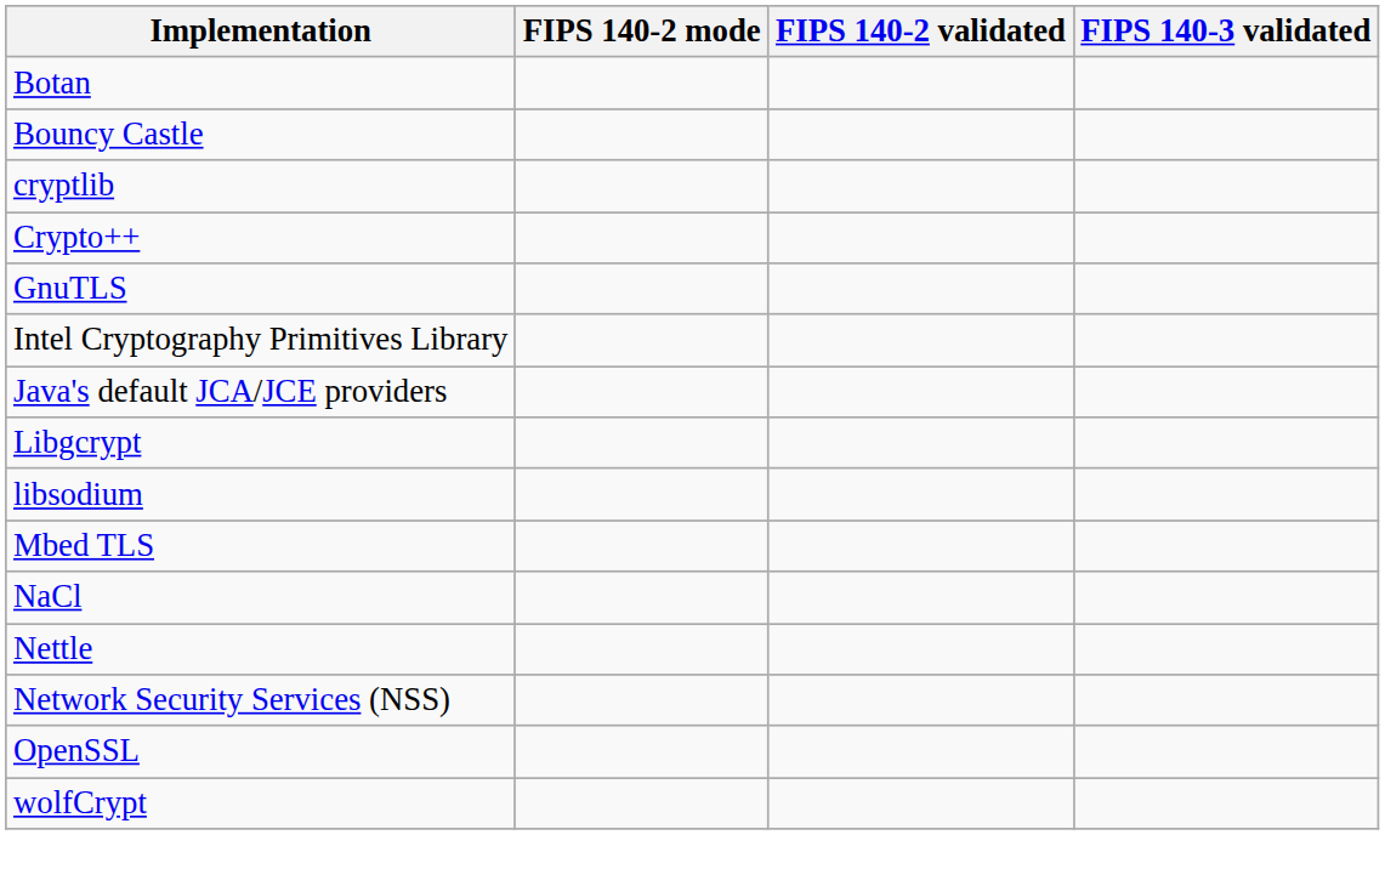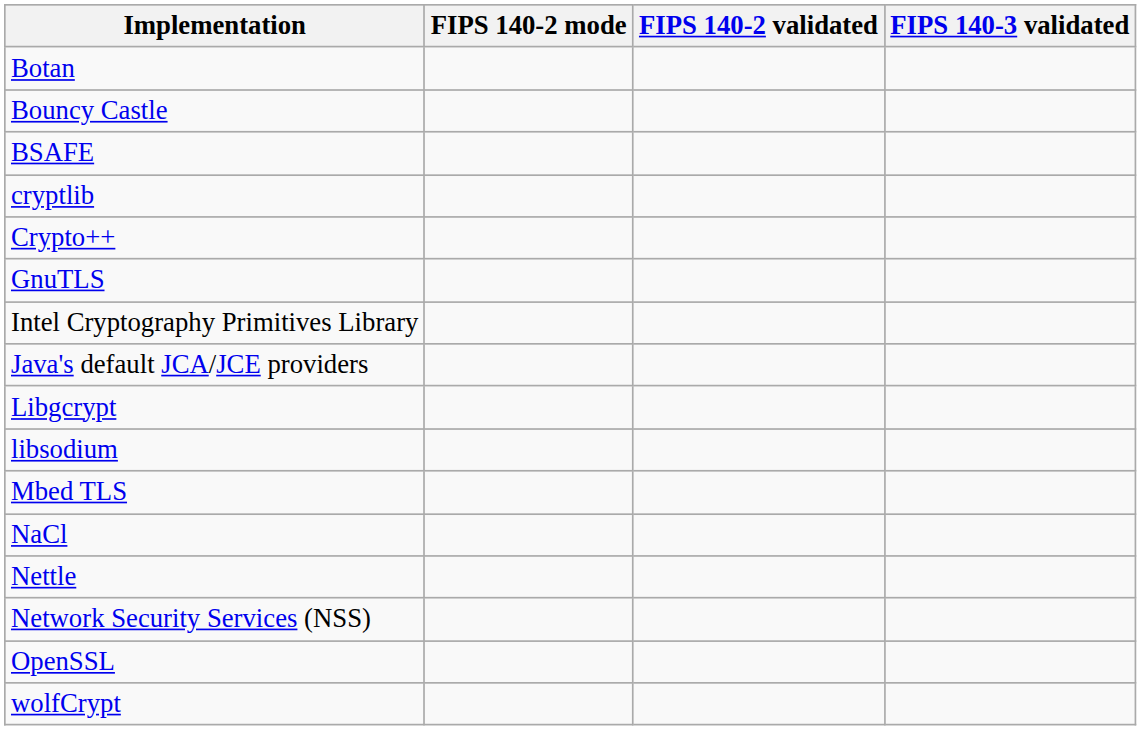 <table class="wikitable sortable sort-under" style="text-align: left">
 <tr>
 <th>Implementation</th>
 <th>FIPS 140-2 mode</th>
 <th><a href='#'>FIPS 140-2</a> validated</th>
 <th><a href='#'>FIPS 140-3</a> validated</th>
 </tr>
 <tr>
 <td><a href='#'>Botan</a></td>
 <td></td>
 <td></td>
 <td></td>
 </tr>
 <tr>
 <td><a href='#'>Bouncy Castle</a></td>
+<td></td>
+<td></td>
+<td></td>
+</tr>
+<tr>
+<td><a href='#'>BSAFE</a></td>
 <td></td>
 <td></td>
 <td></td>
 </tr>
 <tr>
 <td><a href='#'>cryptlib</a></td>
 <td></td>
 <td></td>
 <td></td>
 </tr>
 <tr>
 <td><a href='#'>Crypto++</a></td>
 <td></td>
 <td></td>
 <td></td>
 </tr>
 <tr>
 <td><a href='#'>GnuTLS</a></td>
 <td></td>
 <td></td>
 <td></td>
 </tr>
 <tr>
 <td>Intel Cryptography Primitives Library</td>
 <td> </td>
 <td> </td>
 <td> </td>
 </tr>
 <tr>
 <td><a href='#'>Java's</a> default <a href='#'>JCA</a>/<a href='#'>JCE</a> providers</td>
 <td></td>
 <td></td>
 <td></td>
 </tr>
 <tr>
 <td><a href='#'>Libgcrypt</a></td>
 <td></td>
 <td></td>
 <td></td>
 </tr>
 <tr>
 <td><a href='#'>libsodium</a></td>
 <td></td>
 <td></td>
 <td></td>
 </tr>
 <tr>
 <td><a href='#'>Mbed TLS</a></td>
 <td></td>
 <td></td>
 <td></td>
 </tr>
 <tr>
 <td><a href='#'>NaCl</a></td>
 <td></td>
 <td></td>
 <td></td>
 </tr>
 <tr>
 <td><a href='#'>Nettle</a></td>
 <td></td>
 <td></td>
 <td></td>
 </tr>
 <tr>
 <td><a href='#'>Network Security Services</a> (NSS)</td>
 <td></td>
 <td></td>
 <td></td>
 </tr>
 <tr>
 <td><a href='#'>OpenSSL</a></td>
 <td></td>
 <td></td>
 <td></td>
 </tr>
 <tr>
 <td><a href='#'>wolfCrypt</a></td>
 <td></td>
 <td></td>
 <td></td>
 </tr>
 </table>
